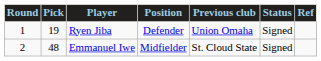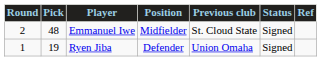 <table class="wikitable" style="text-align:center">
 <tr>
 <th style="background:#21201E;color:#9BCEE3;border:1px solid #E1E2DD">Round</th>
 <th style="background:#21201E;color:#9BCEE3;border:1px solid #E1E2DD">Pick</th>
 <th style="background:#21201E;color:#9BCEE3;border:1px solid #E1E2DD">Player</th>
 <th style="background:#21201E;color:#9BCEE3;border:1px solid #E1E2DD">Position</th>
 <th style="background:#21201E;color:#9BCEE3;border:1px solid #E1E2DD">Previous club</th>
 <th style="background:#21201E;color:#9BCEE3;border:1px solid #E1E2DD">Status</th>
 <th style="background:#21201E;color:#9BCEE3;border:1px solid #E1E2DD">Ref</th>
 </tr>
 <tr>
+<td>2</td>
+<td>48</td>
+<td style="text-align:left"> <a href='#'>Emmanuel Iwe</a></td>
+<td><a href='#'>Midfielder</a></td>
+<td style="text-align:left">St. Cloud State</td>
+<td style="text-align:left">Signed</td>
+<td></td>
+</tr>
+<tr>
 <td>1</td>
 <td>19</td>
 <td style="text-align:left"> <a href='#'>Ryen Jiba</a></td>
 <td><a href='#'>Defender</a></td>
 <td style="text-align:left"><a href='#'>Union Omaha</a></td>
 <td style="text-align:left">Signed</td>
 <td></td>
 </tr>
-<tr>
-<td>2</td>
-<td>48</td>
-<td style="text-align:left"> <a href='#'>Emmanuel Iwe</a></td>
-<td><a href='#'>Midfielder</a></td>
-<td style="text-align:left">St. Cloud State</td>
-<td style="text-align:left">Signed</td>
-<td></td>
-</tr>
 </table>
